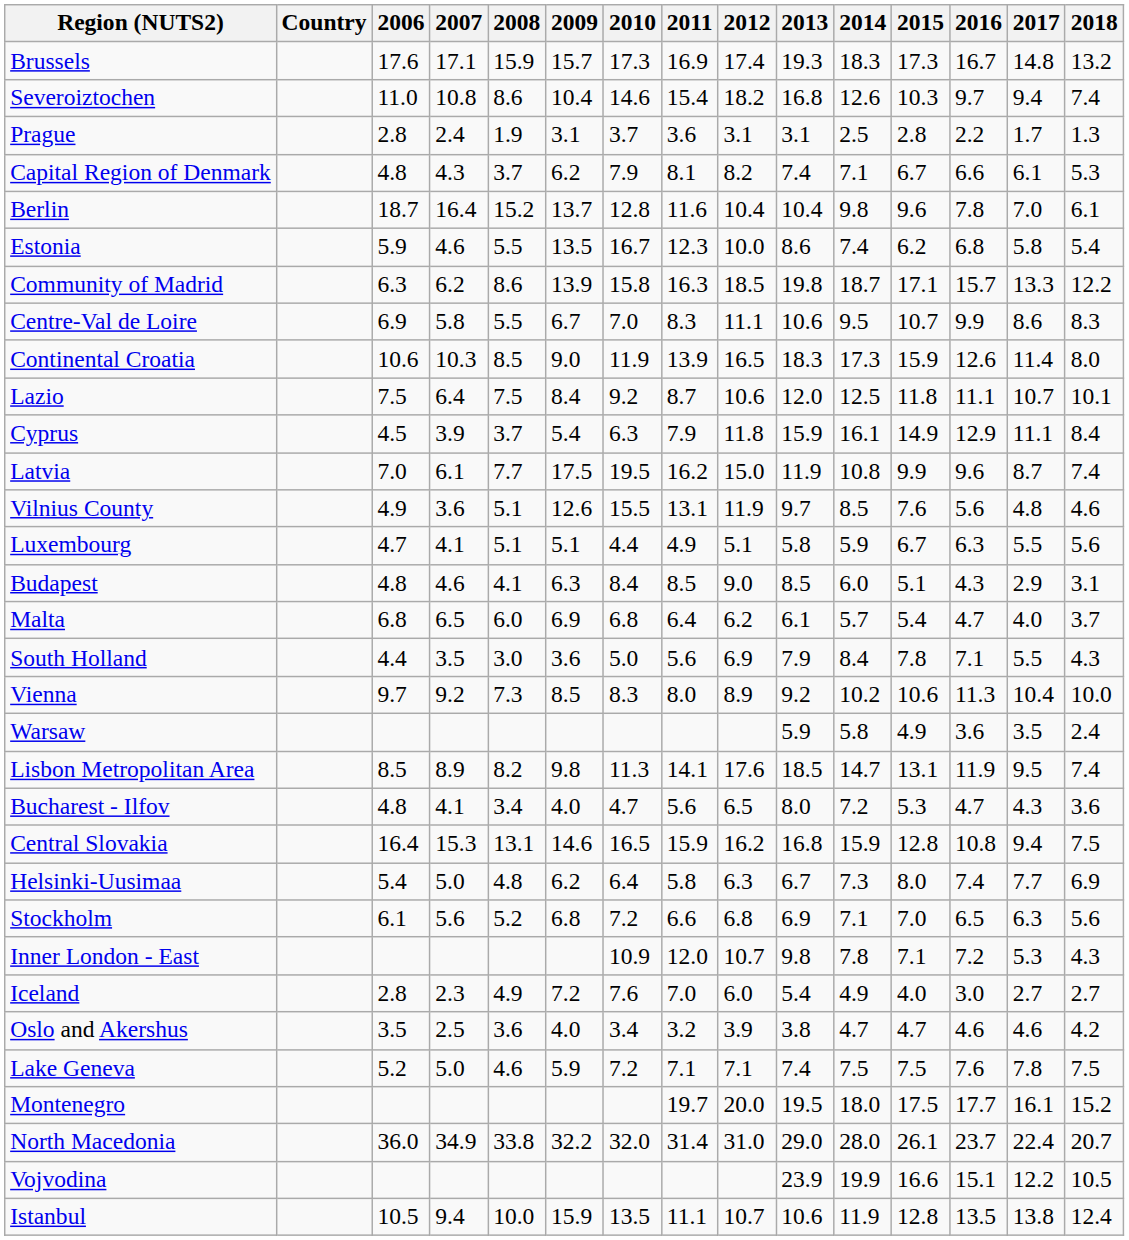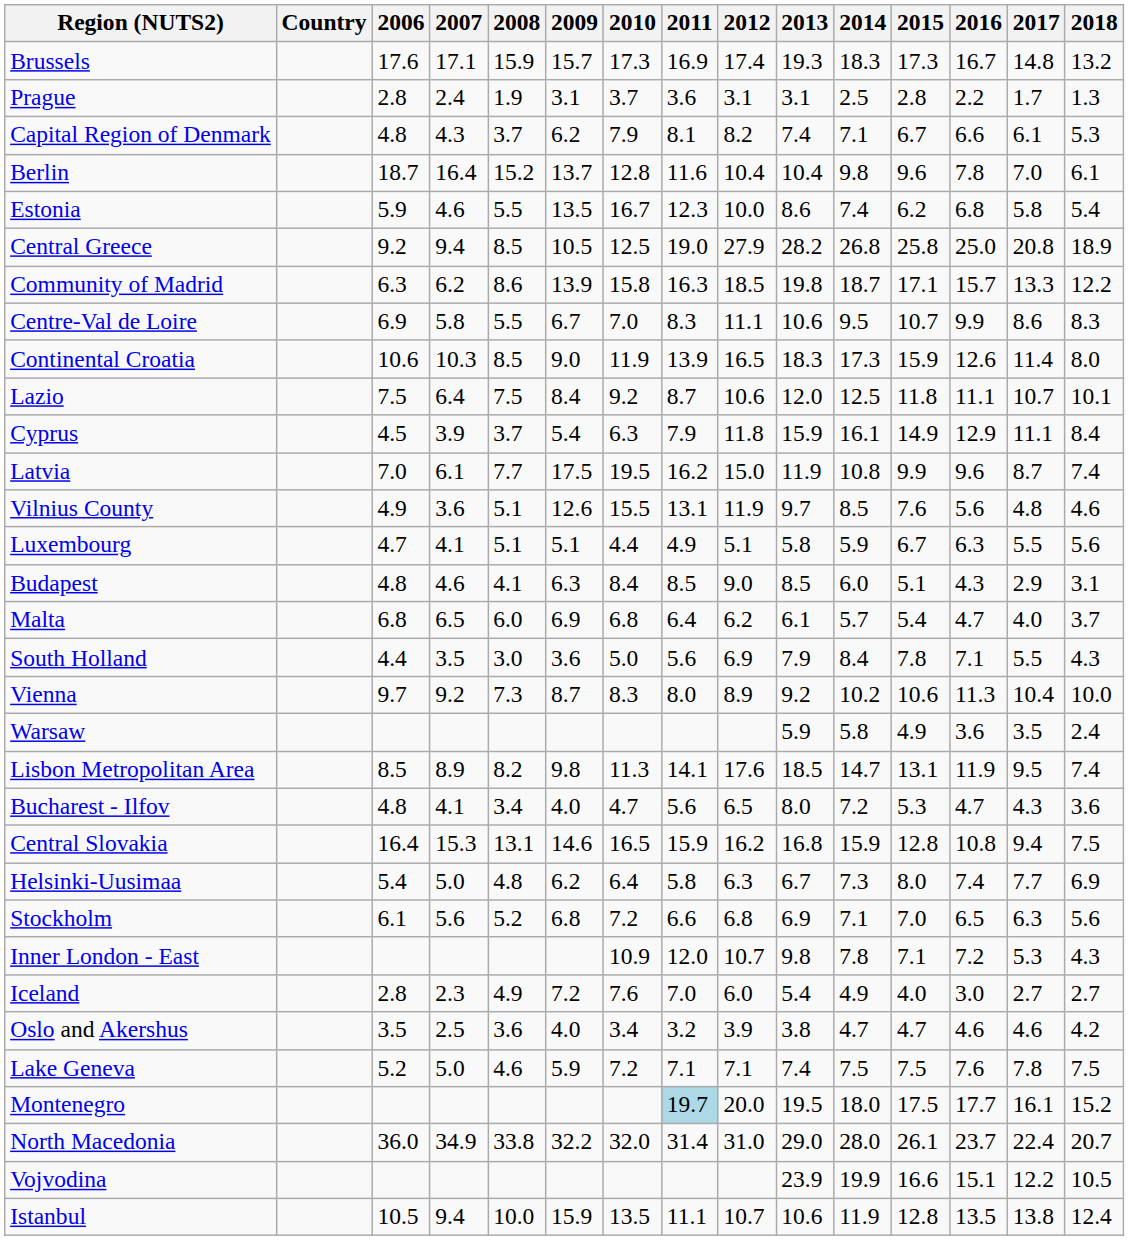 <table class="wikitable sortable">
 <tr>
 <th>Region (NUTS2)</th>
 <th>Country</th>
 <th>2006</th>
 <th>2007</th>
 <th>2008</th>
 <th>2009</th>
 <th>2010</th>
 <th>2011</th>
 <th>2012</th>
 <th>2013</th>
 <th>2014</th>
 <th>2015</th>
 <th>2016</th>
 <th>2017</th>
 <th>2018</th>
 </tr>
 <tr>
 <td><a href='#'>Brussels</a></td>
 <td></td>
 <td>17.6</td>
 <td>17.1</td>
 <td>15.9</td>
 <td>15.7</td>
 <td>17.3</td>
 <td>16.9</td>
 <td>17.4</td>
 <td>19.3</td>
 <td>18.3</td>
 <td>17.3</td>
 <td>16.7</td>
 <td>14.8</td>
 <td>13.2</td>
-</tr>
-<tr>
-<td><a href='#'>Severoiztochen</a></td>
-<td></td>
-<td>11.0</td>
-<td>10.8</td>
-<td>8.6</td>
-<td>10.4</td>
-<td>14.6</td>
-<td>15.4</td>
-<td>18.2</td>
-<td>16.8</td>
-<td>12.6</td>
-<td>10.3</td>
-<td>9.7</td>
-<td>9.4</td>
-<td>7.4</td>
 </tr>
 <tr>
 <td><a href='#'>Prague</a></td>
 <td></td>
 <td>2.8</td>
 <td>2.4</td>
 <td>1.9</td>
 <td>3.1</td>
 <td>3.7</td>
 <td>3.6</td>
 <td>3.1</td>
 <td>3.1</td>
 <td>2.5</td>
 <td>2.8</td>
 <td>2.2</td>
 <td>1.7</td>
 <td>1.3</td>
 </tr>
 <tr>
 <td><a href='#'>Capital Region of Denmark</a></td>
 <td></td>
 <td>4.8</td>
 <td>4.3</td>
 <td>3.7</td>
 <td>6.2</td>
 <td>7.9</td>
 <td>8.1</td>
 <td>8.2</td>
 <td>7.4</td>
 <td>7.1</td>
 <td>6.7</td>
 <td>6.6</td>
 <td>6.1</td>
 <td>5.3</td>
 </tr>
 <tr>
 <td><a href='#'>Berlin</a></td>
 <td></td>
 <td>18.7</td>
 <td>16.4</td>
 <td>15.2</td>
 <td>13.7</td>
 <td>12.8</td>
 <td>11.6</td>
 <td>10.4</td>
 <td>10.4</td>
 <td>9.8</td>
 <td>9.6</td>
 <td>7.8</td>
 <td>7.0</td>
 <td>6.1</td>
 </tr>
 <tr>
 <td><a href='#'>Estonia</a></td>
 <td></td>
 <td>5.9</td>
 <td>4.6</td>
 <td>5.5</td>
 <td>13.5</td>
 <td>16.7</td>
 <td>12.3</td>
 <td>10.0</td>
 <td>8.6</td>
 <td>7.4</td>
 <td>6.2</td>
 <td>6.8</td>
 <td>5.8</td>
 <td>5.4</td>
+</tr>
+<tr>
+<td><a href='#'>Central Greece</a></td>
+<td></td>
+<td>9.2</td>
+<td>9.4</td>
+<td>8.5</td>
+<td>10.5</td>
+<td>12.5</td>
+<td>19.0</td>
+<td>27.9</td>
+<td>28.2</td>
+<td>26.8</td>
+<td>25.8</td>
+<td>25.0</td>
+<td>20.8</td>
+<td>18.9</td>
 </tr>
 <tr>
 <td><a href='#'>Community of Madrid</a></td>
 <td></td>
 <td>6.3</td>
 <td>6.2</td>
 <td>8.6</td>
 <td>13.9</td>
 <td>15.8</td>
 <td>16.3</td>
 <td>18.5</td>
 <td>19.8</td>
 <td>18.7</td>
 <td>17.1</td>
 <td>15.7</td>
 <td>13.3</td>
 <td>12.2</td>
 </tr>
 <tr>
 <td><a href='#'>Centre-Val de Loire</a></td>
 <td></td>
 <td>6.9</td>
 <td>5.8</td>
 <td>5.5</td>
 <td>6.7</td>
 <td>7.0</td>
 <td>8.3</td>
 <td>11.1</td>
 <td>10.6</td>
 <td>9.5</td>
 <td>10.7</td>
 <td>9.9</td>
 <td>8.6</td>
 <td>8.3</td>
 </tr>
 <tr>
 <td><a href='#'>Continental Croatia</a></td>
 <td></td>
 <td>10.6</td>
 <td>10.3</td>
 <td>8.5</td>
 <td>9.0</td>
 <td>11.9</td>
 <td>13.9</td>
 <td>16.5</td>
 <td>18.3</td>
 <td>17.3</td>
 <td>15.9</td>
 <td>12.6</td>
 <td>11.4</td>
 <td>8.0</td>
 </tr>
 <tr>
 <td><a href='#'>Lazio</a></td>
 <td></td>
 <td>7.5</td>
 <td>6.4</td>
 <td>7.5</td>
 <td>8.4</td>
 <td>9.2</td>
 <td>8.7</td>
 <td>10.6</td>
 <td>12.0</td>
 <td>12.5</td>
 <td>11.8</td>
 <td>11.1</td>
 <td>10.7</td>
 <td>10.1</td>
 </tr>
 <tr>
 <td><a href='#'>Cyprus</a></td>
 <td></td>
 <td>4.5</td>
 <td>3.9</td>
 <td>3.7</td>
 <td>5.4</td>
 <td>6.3</td>
 <td>7.9</td>
 <td>11.8</td>
 <td>15.9</td>
 <td>16.1</td>
 <td>14.9</td>
 <td>12.9</td>
 <td>11.1</td>
 <td>8.4</td>
 </tr>
 <tr>
 <td><a href='#'>Latvia</a></td>
 <td></td>
 <td>7.0</td>
 <td>6.1</td>
 <td>7.7</td>
 <td>17.5</td>
 <td>19.5</td>
 <td>16.2</td>
 <td>15.0</td>
 <td>11.9</td>
 <td>10.8</td>
 <td>9.9</td>
 <td>9.6</td>
 <td>8.7</td>
 <td>7.4</td>
 </tr>
 <tr>
 <td><a href='#'>Vilnius County</a></td>
 <td></td>
 <td>4.9</td>
 <td>3.6</td>
 <td>5.1</td>
 <td>12.6</td>
 <td>15.5</td>
 <td>13.1</td>
 <td>11.9</td>
 <td>9.7</td>
 <td>8.5</td>
 <td>7.6</td>
 <td>5.6</td>
 <td>4.8</td>
 <td>4.6</td>
 </tr>
 <tr>
 <td><a href='#'>Luxembourg</a></td>
 <td></td>
 <td>4.7</td>
 <td>4.1</td>
 <td>5.1</td>
 <td>5.1</td>
 <td>4.4</td>
 <td>4.9</td>
 <td>5.1</td>
 <td>5.8</td>
 <td>5.9</td>
 <td>6.7</td>
 <td>6.3</td>
 <td>5.5</td>
 <td>5.6</td>
 </tr>
 <tr>
 <td><a href='#'>Budapest</a></td>
 <td></td>
 <td>4.8</td>
 <td>4.6</td>
 <td>4.1</td>
 <td>6.3</td>
 <td>8.4</td>
 <td>8.5</td>
 <td>9.0</td>
 <td>8.5</td>
 <td>6.0</td>
 <td>5.1</td>
 <td>4.3</td>
 <td>2.9</td>
 <td>3.1</td>
 </tr>
 <tr>
 <td><a href='#'>Malta</a></td>
 <td></td>
 <td>6.8</td>
 <td>6.5</td>
 <td>6.0</td>
 <td>6.9</td>
 <td>6.8</td>
 <td>6.4</td>
 <td>6.2</td>
 <td>6.1</td>
 <td>5.7</td>
 <td>5.4</td>
 <td>4.7</td>
 <td>4.0</td>
 <td>3.7</td>
 </tr>
 <tr>
 <td><a href='#'>South Holland</a></td>
 <td></td>
 <td>4.4</td>
 <td>3.5</td>
 <td>3.0</td>
 <td>3.6</td>
 <td>5.0</td>
 <td>5.6</td>
 <td>6.9</td>
 <td>7.9</td>
 <td>8.4</td>
 <td>7.8</td>
 <td>7.1</td>
 <td>5.5</td>
 <td>4.3</td>
 </tr>
 <tr>
 <td><a href='#'>Vienna</a></td>
 <td></td>
 <td>9.7</td>
 <td>9.2</td>
 <td>7.3</td>
-<td>8.5</td>
+<td>8.7</td>
 <td>8.3</td>
 <td>8.0</td>
 <td>8.9</td>
 <td>9.2</td>
 <td>10.2</td>
 <td>10.6</td>
 <td>11.3</td>
 <td>10.4</td>
 <td>10.0</td>
 </tr>
 <tr>
 <td><a href='#'>Warsaw</a></td>
 <td></td>
 <td></td>
 <td></td>
 <td></td>
 <td></td>
 <td></td>
 <td></td>
 <td></td>
 <td>5.9</td>
 <td>5.8</td>
 <td>4.9</td>
 <td>3.6</td>
 <td>3.5</td>
 <td>2.4</td>
 </tr>
 <tr>
 <td><a href='#'>Lisbon Metropolitan Area</a></td>
 <td></td>
 <td>8.5</td>
 <td>8.9</td>
 <td>8.2</td>
 <td>9.8</td>
 <td>11.3</td>
 <td>14.1</td>
 <td>17.6</td>
 <td>18.5</td>
 <td>14.7</td>
 <td>13.1</td>
 <td>11.9</td>
 <td>9.5</td>
 <td>7.4</td>
 </tr>
 <tr>
 <td><a href='#'>Bucharest - Ilfov</a></td>
 <td></td>
 <td>4.8</td>
 <td>4.1</td>
 <td>3.4</td>
 <td>4.0</td>
 <td>4.7</td>
 <td>5.6</td>
 <td>6.5</td>
 <td>8.0</td>
 <td>7.2</td>
 <td>5.3</td>
 <td>4.7</td>
 <td>4.3</td>
 <td>3.6</td>
 </tr>
 <tr>
 <td><a href='#'>Central Slovakia</a></td>
 <td></td>
 <td>16.4</td>
 <td>15.3</td>
 <td>13.1</td>
 <td>14.6</td>
 <td>16.5</td>
 <td>15.9</td>
 <td>16.2</td>
 <td>16.8</td>
 <td>15.9</td>
 <td>12.8</td>
 <td>10.8</td>
 <td>9.4</td>
 <td>7.5</td>
 </tr>
 <tr>
 <td><a href='#'>Helsinki-Uusimaa</a></td>
 <td></td>
 <td>5.4</td>
 <td>5.0</td>
 <td>4.8</td>
 <td>6.2</td>
 <td>6.4</td>
 <td>5.8</td>
 <td>6.3</td>
 <td>6.7</td>
 <td>7.3</td>
 <td>8.0</td>
 <td>7.4</td>
 <td>7.7</td>
 <td>6.9</td>
 </tr>
 <tr>
 <td><a href='#'>Stockholm</a></td>
 <td></td>
 <td>6.1</td>
 <td>5.6</td>
 <td>5.2</td>
 <td>6.8</td>
 <td>7.2</td>
 <td>6.6</td>
 <td>6.8</td>
 <td>6.9</td>
 <td>7.1</td>
 <td>7.0</td>
 <td>6.5</td>
 <td>6.3</td>
 <td>5.6</td>
 </tr>
 <tr>
 <td><a href='#'>Inner London - East</a></td>
 <td></td>
 <td></td>
 <td></td>
 <td></td>
 <td></td>
 <td>10.9</td>
 <td>12.0</td>
 <td>10.7</td>
 <td>9.8</td>
 <td>7.8</td>
 <td>7.1</td>
 <td>7.2</td>
 <td>5.3</td>
 <td>4.3</td>
 </tr>
 <tr>
 <td><a href='#'>Iceland</a></td>
 <td></td>
 <td>2.8</td>
 <td>2.3</td>
 <td>4.9</td>
 <td>7.2</td>
 <td>7.6</td>
 <td>7.0</td>
 <td>6.0</td>
 <td>5.4</td>
 <td>4.9</td>
 <td>4.0</td>
 <td>3.0</td>
 <td>2.7</td>
 <td>2.7</td>
 </tr>
 <tr>
 <td><a href='#'>Oslo</a> and <a href='#'>Akershus</a></td>
 <td></td>
 <td>3.5</td>
 <td>2.5</td>
 <td>3.6</td>
 <td>4.0</td>
 <td>3.4</td>
 <td>3.2</td>
 <td>3.9</td>
 <td>3.8</td>
 <td>4.7</td>
 <td>4.7</td>
 <td>4.6</td>
 <td>4.6</td>
 <td>4.2</td>
 </tr>
 <tr>
 <td><a href='#'>Lake Geneva</a></td>
 <td></td>
 <td>5.2</td>
 <td>5.0</td>
 <td>4.6</td>
 <td>5.9</td>
 <td>7.2</td>
 <td>7.1</td>
 <td>7.1</td>
 <td>7.4</td>
 <td>7.5</td>
 <td>7.5</td>
 <td>7.6</td>
 <td>7.8</td>
 <td>7.5</td>
 </tr>
 <tr>
 <td><a href='#'>Montenegro</a></td>
 <td></td>
 <td></td>
 <td></td>
 <td></td>
 <td></td>
 <td></td>
-<td>19.7</td>
+<td style="background: lightblue;">19.7</td>
 <td>20.0</td>
 <td>19.5</td>
 <td>18.0</td>
 <td>17.5</td>
 <td>17.7</td>
 <td>16.1</td>
 <td>15.2</td>
 </tr>
 <tr>
 <td><a href='#'>North Macedonia</a></td>
 <td></td>
 <td>36.0</td>
 <td>34.9</td>
 <td>33.8</td>
 <td>32.2</td>
 <td>32.0</td>
 <td>31.4</td>
 <td>31.0</td>
 <td>29.0</td>
 <td>28.0</td>
 <td>26.1</td>
 <td>23.7</td>
 <td>22.4</td>
 <td>20.7</td>
 </tr>
 <tr>
 <td><a href='#'>Vojvodina</a></td>
 <td></td>
 <td></td>
 <td></td>
 <td></td>
 <td></td>
 <td></td>
 <td></td>
 <td></td>
 <td>23.9</td>
 <td>19.9</td>
 <td>16.6</td>
 <td>15.1</td>
 <td>12.2</td>
 <td>10.5</td>
 </tr>
 <tr>
 <td><a href='#'>Istanbul</a></td>
 <td></td>
 <td>10.5</td>
 <td>9.4</td>
 <td>10.0</td>
 <td>15.9</td>
 <td>13.5</td>
 <td>11.1</td>
 <td>10.7</td>
 <td>10.6</td>
 <td>11.9</td>
 <td>12.8</td>
 <td>13.5</td>
 <td>13.8</td>
 <td>12.4</td>
 </tr>
 </table>
